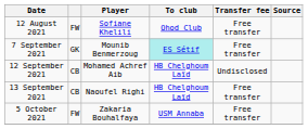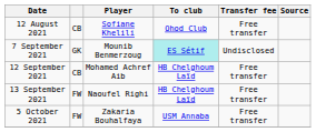 <table class="wikitable sortable" style="width:70%; text-align:center; font-size:85%; text-align:centre;">
 <tr>
 <th>Date</th>
 <th></th>
 <th>Player</th>
 <th>To club</th>
 <th>Transfer fee</th>
 <th>Source</th>
 </tr>
 <tr>
 <td>12 August 2021</td>
-<td>FW</td>
+<td>CB</td>
 <td> <a href='#'>Sofiane Khelili</a></td>
 <td> <a href='#'>Ohod Club</a></td>
 <td>Free transfer</td>
 <td></td>
 </tr>
 <tr>
 <td>7 September 2021</td>
 <td>GK</td>
 <td> Mounib Benmerzoug</td>
 <td style="background: paleturquoise;"><a href='#'>ES Sétif</a></td>
-<td>Free transfer</td>
+<td>Undisclosed</td>
 <td></td>
 </tr>
 <tr>
 <td>12 September 2021</td>
 <td>CB</td>
 <td> Mohamed Achref Aib</td>
 <td><a href='#'>HB Chelghoum Laïd</a></td>
-<td>Undisclosed</td>
+<td>Free transfer</td>
 <td></td>
 </tr>
 <tr>
 <td>13 September 2021</td>
-<td>CB</td>
+<td>FW</td>
 <td> Naoufel Righi</td>
 <td><a href='#'>HB Chelghoum Laïd</a></td>
 <td>Free transfer</td>
 <td></td>
 </tr>
 <tr>
 <td>5 October 2021</td>
 <td>FW</td>
 <td> Zakaria Bouhalfaya</td>
 <td><a href='#'>USM Annaba</a></td>
 <td>Free transfer</td>
 <td></td>
 </tr>
 <tr>
 </tr>
 </table>
